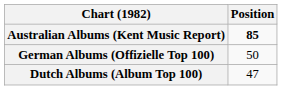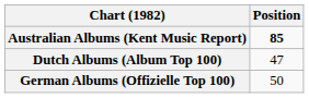 <table class="wikitable sortable plainrowheaders" style="text-align:center">
 <tr>
 <th scope="col">Chart (1982)</th>
 <th scope="col">Position</th>
 </tr>
 <tr>
 <th scope="row">Australian Albums (Kent Music Report)</th>
 <td><strong>85</strong></td>
 </tr>
 <tr>
+<th scope="row">Dutch Albums (Album Top 100)</th>
+<td>47</td>
+</tr>
+<tr>
 <th scope="row">German Albums (Offizielle Top 100)</th>
 <td>50</td>
 </tr>
-<tr>
-<th scope="row">Dutch Albums (Album Top 100)</th>
-<td>47</td>
-</tr>
 </table>
